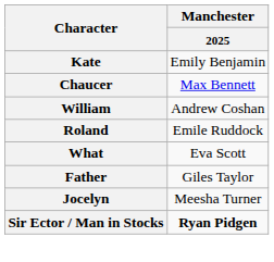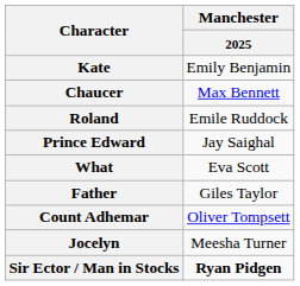 <table class="wikitable">
 <tr>
 <th rowspan="2">Character</th>
 <th>Manchester</th>
 </tr>
 <tr>
 <th><small>2025</small></th>
 </tr>
 <tr>
 <th>Kate</th>
 <td align=center>Emily Benjamin</td>
 </tr>
 <tr>
 <th>Chaucer</th>
 <td align=center><a href='#'>Max Bennett</a></td>
 </tr>
 <tr>
-<th>William</th>
-<td align=center>Andrew Coshan</td>
+<th>Roland</th>
+<td align=center>Emile Ruddock</td>
 </tr>
 <tr>
-<th>Roland</th>
-<td align=center>Emile Ruddock</td>
+<th>Prince Edward</th>
+<td align=center>Jay Saighal</td>
 </tr>
 <tr>
 <th>What</th>
 <td align=center>Eva Scott</td>
 </tr>
 <tr>
 <th>Father</th>
 <td align=center>Giles Taylor</td>
 </tr>
 <tr>
+<th>Count Adhemar</th>
+<td align=center><a href='#'>Oliver Tompsett</a></td>
+</tr>
+<tr>
 <th>Jocelyn</th>
 <td align=center>Meesha Turner</td>
 </tr>
 <tr>
 <th>Sir Ector / Man in Stocks</th>
 <td align=center><strong>Ryan Pidgen</strong></td>
 </tr>
 </table>
